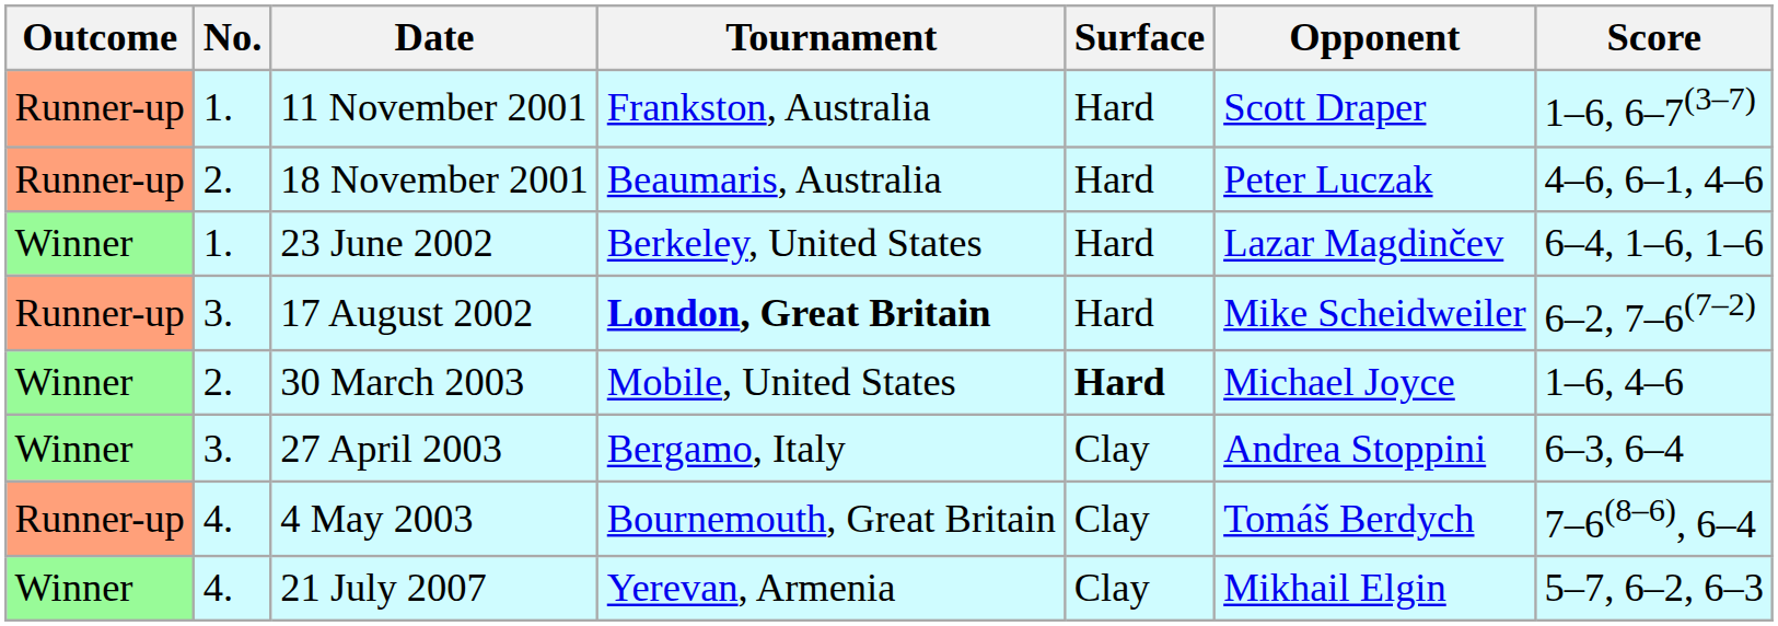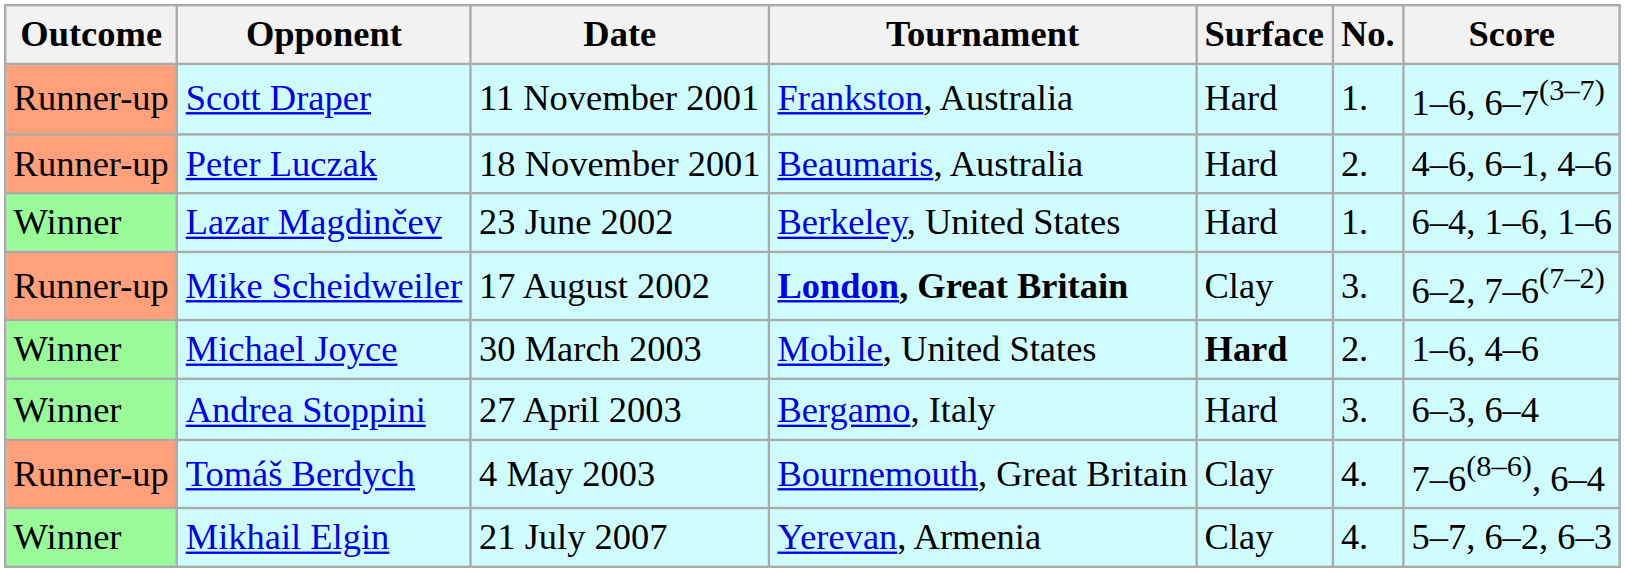 <table class=wikitable style=font-size:97%>
 <tr>
 <th>Outcome</th>
-<th>No.</th>
+<th>Opponent</th>
 <th>Date</th>
 <th>Tournament</th>
 <th>Surface</th>
-<th>Opponent</th>
+<th>No.</th>
 <th>Score</th>
 </tr>
 <tr bgcolor=CFFCFF>
 <td bgcolor=FFA07A>Runner-up</td>
-<td>1.</td>
+<td> <a href='#'>Scott Draper</a></td>
 <td>11 November 2001</td>
 <td><a href='#'>Frankston</a>, Australia</td>
 <td>Hard</td>
-<td> <a href='#'>Scott Draper</a></td>
+<td>1.</td>
 <td>1–6, 6–7<sup>(3–7)</sup></td>
 </tr>
 <tr bgcolor=CFFCFF>
 <td bgcolor=FFA07A>Runner-up</td>
-<td>2.</td>
+<td> <a href='#'>Peter Luczak</a></td>
 <td>18 November 2001</td>
 <td><a href='#'>Beaumaris</a>, Australia</td>
 <td>Hard</td>
-<td> <a href='#'>Peter Luczak</a></td>
+<td>2.</td>
 <td>4–6, 6–1, 4–6</td>
 </tr>
 <tr bgcolor=CFFCFF>
 <td bgcolor=98FB98>Winner</td>
-<td>1.</td>
+<td> <a href='#'>Lazar Magdinčev</a></td>
 <td>23 June 2002</td>
 <td><a href='#'>Berkeley</a>, United States</td>
 <td>Hard</td>
-<td> <a href='#'>Lazar Magdinčev</a></td>
+<td>1.</td>
 <td>6–4, 1–6, 1–6</td>
 </tr>
 <tr bgcolor=CFFCFF>
 <td bgcolor=FFA07A>Runner-up</td>
-<td>3.</td>
+<td> <a href='#'>Mike Scheidweiler</a></td>
 <td>17 August 2002</td>
 <td><strong><a href='#'>London</a>, Great Britain</strong></td>
-<td>Hard</td>
-<td> <a href='#'>Mike Scheidweiler</a></td>
+<td>Clay</td>
+<td>3.</td>
 <td>6–2, 7–6<sup>(7–2)</sup></td>
 </tr>
 <tr bgcolor=CFFCFF>
 <td bgcolor=98FB98>Winner</td>
-<td>2.</td>
+<td> <a href='#'>Michael Joyce</a></td>
 <td>30 March 2003</td>
 <td><a href='#'>Mobile</a>, United States</td>
 <td><strong>Hard</strong></td>
-<td> <a href='#'>Michael Joyce</a></td>
+<td>2.</td>
 <td>1–6, 4–6</td>
 </tr>
 <tr bgcolor=CFFCFF>
 <td bgcolor=98FB98>Winner</td>
-<td>3.</td>
+<td> <a href='#'>Andrea Stoppini</a></td>
 <td>27 April 2003</td>
 <td><a href='#'>Bergamo</a>, Italy</td>
-<td>Clay</td>
-<td> <a href='#'>Andrea Stoppini</a></td>
+<td>Hard</td>
+<td>3.</td>
 <td>6–3, 6–4</td>
 </tr>
 <tr bgcolor=CFFCFF>
 <td bgcolor=FFA07A>Runner-up</td>
-<td>4.</td>
+<td> <a href='#'>Tomáš Berdych</a></td>
 <td>4 May 2003</td>
 <td><a href='#'>Bournemouth</a>, Great Britain</td>
 <td>Clay</td>
-<td> <a href='#'>Tomáš Berdych</a></td>
+<td>4.</td>
 <td>7–6<sup>(8–6)</sup>, 6–4</td>
 </tr>
 <tr bgcolor=CFFCFF>
 <td bgcolor=98FB98>Winner</td>
-<td>4.</td>
+<td> <a href='#'>Mikhail Elgin</a></td>
 <td>21 July 2007</td>
 <td><a href='#'>Yerevan</a>, Armenia</td>
 <td>Clay</td>
-<td> <a href='#'>Mikhail Elgin</a></td>
+<td>4.</td>
 <td>5–7, 6–2, 6–3</td>
 </tr>
 </table>
